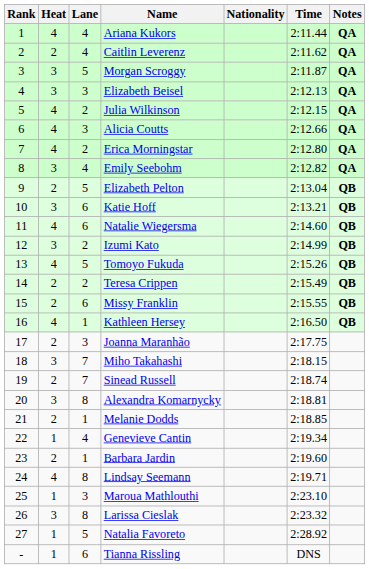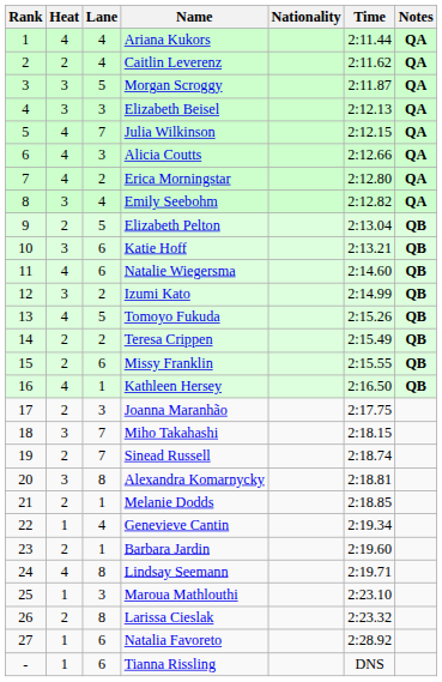 <table class="wikitable sortable" style="text-align:center">
 <tr>
 <th>Rank</th>
 <th>Heat</th>
 <th>Lane</th>
 <th>Name</th>
 <th>Nationality</th>
 <th>Time</th>
 <th>Notes</th>
 </tr>
 <tr bgcolor=ccffcc>
 <td>1</td>
 <td>4</td>
 <td>4</td>
 <td align=left><a href='#'>Ariana Kukors</a></td>
 <td align=left></td>
 <td>2:11.44</td>
 <td><strong>QA</strong></td>
 </tr>
 <tr bgcolor=ccffcc>
 <td>2</td>
 <td>2</td>
 <td>4</td>
 <td align=left><a href='#'>Caitlin Leverenz</a></td>
 <td align=left></td>
 <td>2:11.62</td>
 <td><strong>QA</strong></td>
 </tr>
 <tr bgcolor=ccffcc>
 <td>3</td>
 <td>3</td>
 <td>5</td>
 <td align=left><a href='#'>Morgan Scroggy</a></td>
 <td align=left></td>
 <td>2:11.87</td>
 <td><strong>QA</strong></td>
 </tr>
 <tr bgcolor=ccffcc>
 <td>4</td>
 <td>3</td>
 <td>3</td>
 <td align=left><a href='#'>Elizabeth Beisel</a></td>
 <td align=left></td>
 <td>2:12.13</td>
 <td><strong>QA</strong></td>
 </tr>
 <tr bgcolor=ccffcc>
 <td>5</td>
 <td>4</td>
-<td>2</td>
+<td>7</td>
 <td align=left><a href='#'>Julia Wilkinson</a></td>
 <td align=left></td>
 <td>2:12.15</td>
 <td><strong>QA</strong></td>
 </tr>
 <tr bgcolor=ccffcc>
 <td>6</td>
 <td>4</td>
 <td>3</td>
 <td align=left><a href='#'>Alicia Coutts</a></td>
 <td align=left></td>
 <td>2:12.66</td>
 <td><strong>QA</strong></td>
 </tr>
 <tr bgcolor=ccffcc>
 <td>7</td>
 <td>4</td>
 <td>2</td>
 <td align=left><a href='#'>Erica Morningstar</a></td>
 <td align=left></td>
 <td>2:12.80</td>
 <td><strong>QA</strong></td>
 </tr>
 <tr bgcolor=ccffcc>
 <td>8</td>
 <td>3</td>
 <td>4</td>
 <td align=left><a href='#'>Emily Seebohm</a></td>
 <td align=left></td>
 <td>2:12.82</td>
 <td><strong>QA</strong></td>
 </tr>
 <tr bgcolor=ddffdd>
 <td>9</td>
 <td>2</td>
 <td>5</td>
 <td align=left><a href='#'>Elizabeth Pelton</a></td>
 <td align=left></td>
 <td>2:13.04</td>
 <td><strong>QB</strong></td>
 </tr>
 <tr bgcolor=ddffdd>
 <td>10</td>
 <td>3</td>
 <td>6</td>
 <td align=left><a href='#'>Katie Hoff</a></td>
 <td align=left></td>
 <td>2:13.21</td>
 <td><strong>QB</strong></td>
 </tr>
 <tr bgcolor=ddffdd>
 <td>11</td>
 <td>4</td>
 <td>6</td>
 <td align=left><a href='#'>Natalie Wiegersma</a></td>
 <td align=left></td>
 <td>2:14.60</td>
 <td><strong>QB</strong></td>
 </tr>
 <tr bgcolor=ddffdd>
 <td>12</td>
 <td>3</td>
 <td>2</td>
 <td align=left><a href='#'>Izumi Kato</a></td>
 <td align=left></td>
 <td>2:14.99</td>
 <td><strong>QB</strong></td>
 </tr>
 <tr bgcolor=ddffdd>
 <td>13</td>
 <td>4</td>
 <td>5</td>
 <td align=left><a href='#'>Tomoyo Fukuda</a></td>
 <td align=left></td>
 <td>2:15.26</td>
 <td><strong>QB</strong></td>
 </tr>
 <tr bgcolor=ddffdd>
 <td>14</td>
 <td>2</td>
 <td>2</td>
 <td align=left><a href='#'>Teresa Crippen</a></td>
 <td align=left></td>
 <td>2:15.49</td>
 <td><strong>QB</strong></td>
 </tr>
 <tr bgcolor=ddffdd>
 <td>15</td>
 <td>2</td>
 <td>6</td>
 <td align=left><a href='#'>Missy Franklin</a></td>
 <td align=left></td>
 <td>2:15.55</td>
 <td><strong>QB</strong></td>
 </tr>
 <tr bgcolor=ddffdd>
 <td>16</td>
 <td>4</td>
 <td>1</td>
 <td align=left><a href='#'>Kathleen Hersey</a></td>
 <td align=left></td>
 <td>2:16.50</td>
 <td><strong>QB</strong></td>
 </tr>
 <tr>
 <td>17</td>
 <td>2</td>
 <td>3</td>
 <td align=left><a href='#'>Joanna Maranhão</a></td>
 <td align=left></td>
 <td>2:17.75</td>
 <td></td>
 </tr>
 <tr>
 <td>18</td>
 <td>3</td>
 <td>7</td>
 <td align=left><a href='#'>Miho Takahashi</a></td>
 <td align=left></td>
 <td>2:18.15</td>
 <td></td>
 </tr>
 <tr>
 <td>19</td>
 <td>2</td>
 <td>7</td>
 <td align=left><a href='#'>Sinead Russell</a></td>
 <td align=left></td>
 <td>2:18.74</td>
 <td></td>
 </tr>
 <tr>
 <td>20</td>
 <td>3</td>
 <td>8</td>
 <td align=left><a href='#'>Alexandra Komarnycky</a></td>
 <td align=left></td>
 <td>2:18.81</td>
 <td></td>
 </tr>
 <tr>
 <td>21</td>
 <td>2</td>
 <td>1</td>
 <td align=left><a href='#'>Melanie Dodds</a></td>
 <td align=left></td>
 <td>2:18.85</td>
 <td></td>
 </tr>
 <tr>
 <td>22</td>
 <td>1</td>
 <td>4</td>
 <td align=left><a href='#'>Genevieve Cantin</a></td>
 <td align=left></td>
 <td>2:19.34</td>
 <td></td>
 </tr>
 <tr>
 <td>23</td>
 <td>2</td>
 <td>1</td>
 <td align=left><a href='#'>Barbara Jardin</a></td>
 <td align=left></td>
 <td>2:19.60</td>
 <td></td>
 </tr>
 <tr>
 <td>24</td>
 <td>4</td>
 <td>8</td>
 <td align=left><a href='#'>Lindsay Seemann</a></td>
 <td align=left></td>
 <td>2:19.71</td>
 <td></td>
 </tr>
 <tr>
 <td>25</td>
 <td>1</td>
 <td>3</td>
 <td align=left><a href='#'>Maroua Mathlouthi</a></td>
 <td align=left></td>
 <td>2:23.10</td>
 <td></td>
 </tr>
 <tr>
 <td>26</td>
-<td>3</td>
+<td>2</td>
 <td>8</td>
 <td align=left><a href='#'>Larissa Cieslak</a></td>
 <td align=left></td>
 <td>2:23.32</td>
 <td></td>
 </tr>
 <tr>
 <td>27</td>
 <td>1</td>
-<td>5</td>
+<td>6</td>
 <td align=left><a href='#'>Natalia Favoreto</a></td>
 <td align=left></td>
 <td>2:28.92</td>
 <td></td>
 </tr>
 <tr>
 <td>-</td>
 <td>1</td>
 <td>6</td>
 <td align=left><a href='#'>Tianna Rissling</a></td>
 <td align=left></td>
 <td>DNS</td>
 <td></td>
 </tr>
 </table>
